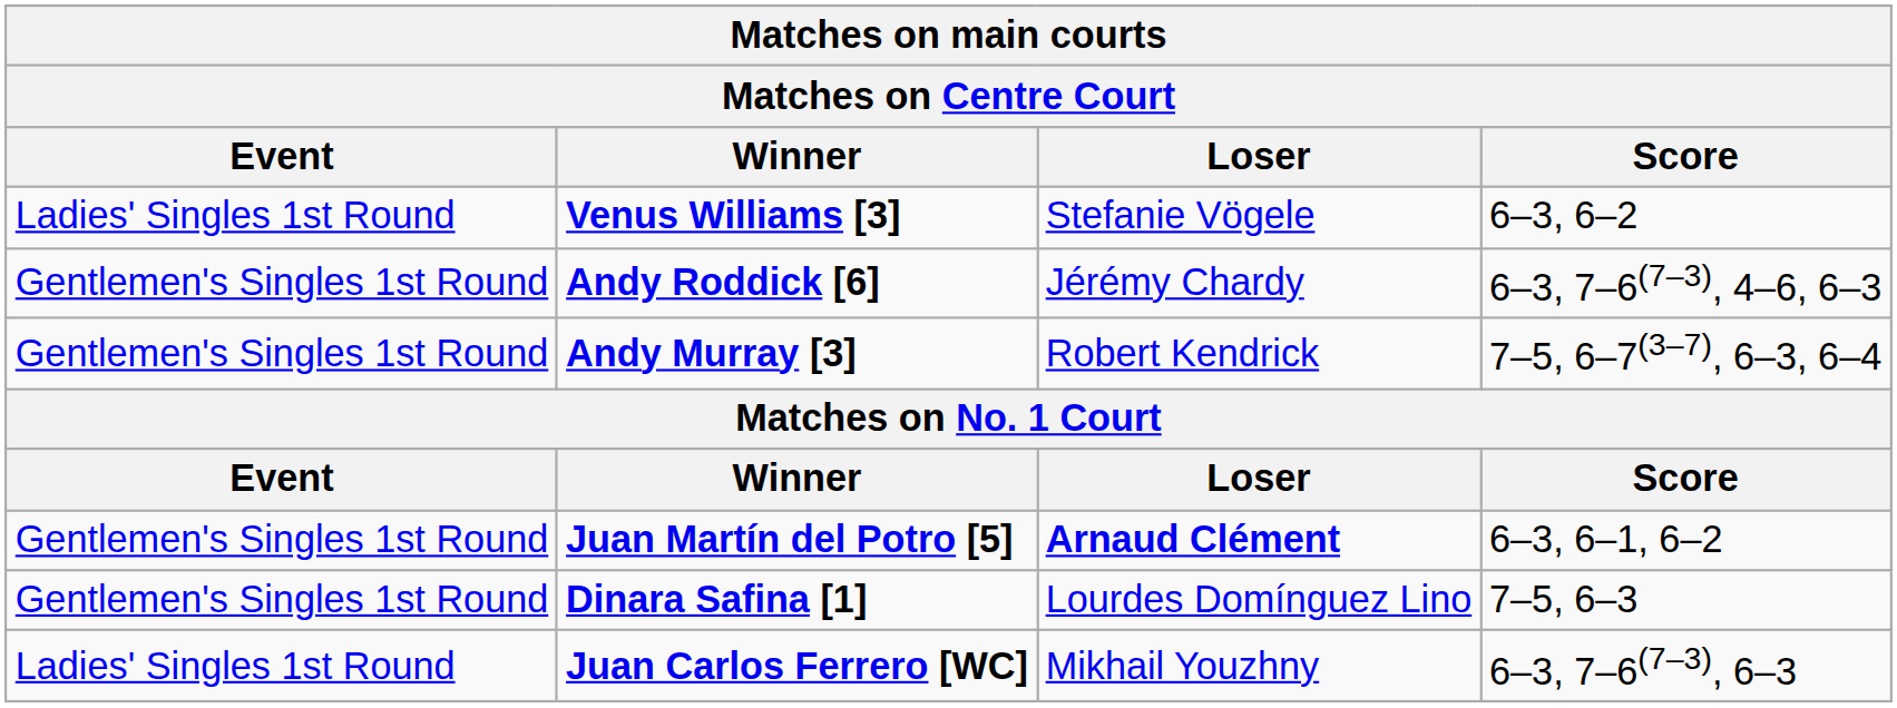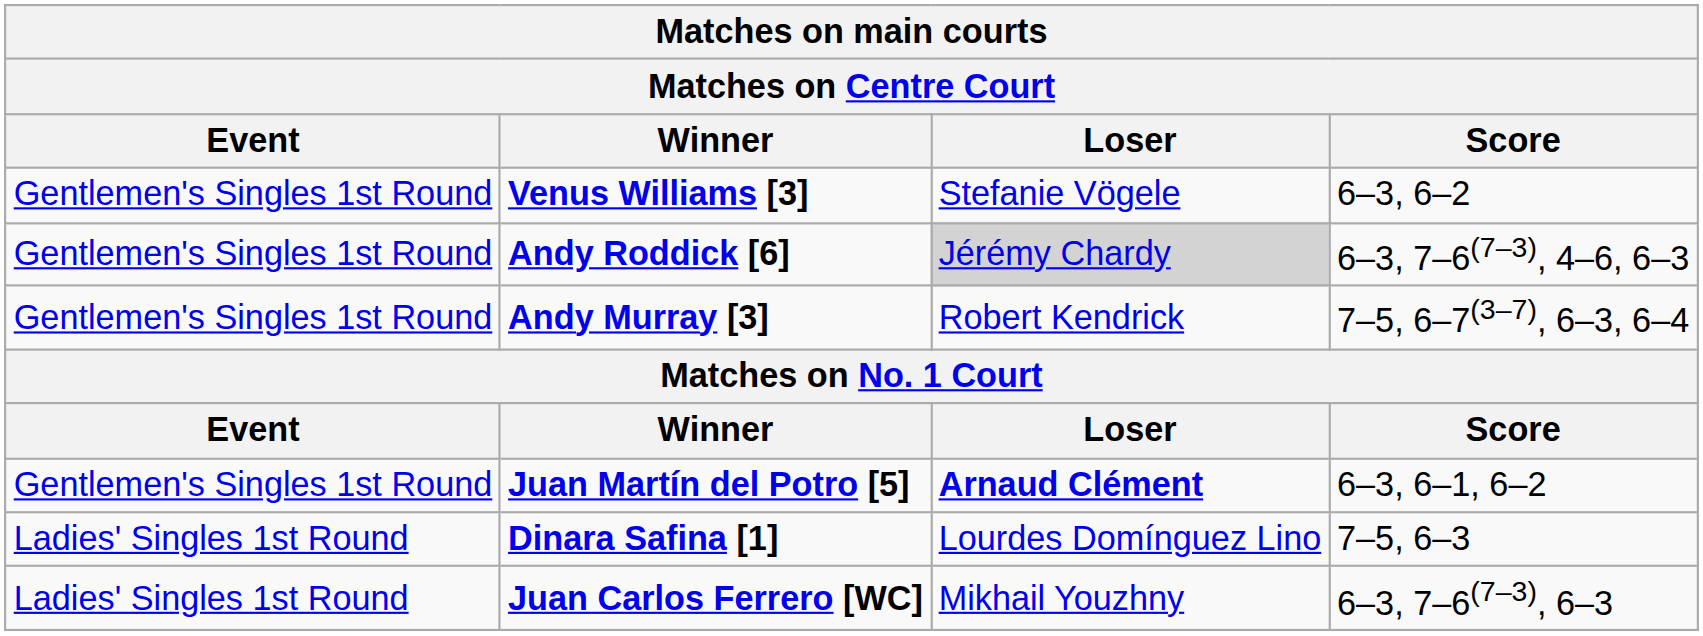 <table class="wikitable collapsible uncollapsed" style="margin:auto;">
 <tr>
 <th colspan="4" style="white-space:nowrap;">Matches on main courts</th>
 </tr>
 <tr>
 <th colspan="4">Matches on <a href='#'>Centre Court</a></th>
 </tr>
 <tr>
 <th>Event</th>
 <th>Winner</th>
 <th>Loser</th>
 <th>Score</th>
 </tr>
 <tr>
-<td><a href='#'>Ladies' Singles 1st Round</a></td>
+<td><a href='#'>Gentlemen's Singles 1st Round</a></td>
 <td> <strong><a href='#'>Venus Williams</a> [3]</strong></td>
 <td> <a href='#'>Stefanie Vögele</a></td>
 <td>6–3, 6–2</td>
 </tr>
 <tr>
 <td><a href='#'>Gentlemen's Singles 1st Round</a></td>
 <td> <strong><a href='#'>Andy Roddick</a> [6]</strong></td>
-<td> <a href='#'>Jérémy Chardy</a></td>
+<td style="background: lightgrey;"> <a href='#'>Jérémy Chardy</a></td>
 <td>6–3, 7–6<sup>(7–3)</sup>, 4–6, 6–3</td>
 </tr>
 <tr>
 <td><a href='#'>Gentlemen's Singles 1st Round</a></td>
 <td> <strong><a href='#'>Andy Murray</a> [3]</strong></td>
 <td> <a href='#'>Robert Kendrick</a></td>
 <td>7–5, 6–7<sup>(3–7)</sup>, 6–3, 6–4</td>
 </tr>
 <tr>
 <th colspan="4">Matches on <a href='#'>No. 1 Court</a></th>
 </tr>
 <tr>
 <th>Event</th>
 <th>Winner</th>
 <th>Loser</th>
 <th>Score</th>
 </tr>
 <tr>
 <td><a href='#'>Gentlemen's Singles 1st Round</a></td>
 <td> <strong><a href='#'>Juan Martín del Potro</a> [5]</strong></td>
 <td><strong> <a href='#'>Arnaud Clément</a></strong></td>
 <td>6–3, 6–1, 6–2</td>
 </tr>
 <tr>
-<td><a href='#'>Gentlemen's Singles 1st Round</a></td>
+<td><a href='#'>Ladies' Singles 1st Round</a></td>
 <td> <strong><a href='#'>Dinara Safina</a> [1]</strong></td>
 <td> <a href='#'>Lourdes Domínguez Lino</a></td>
 <td>7–5, 6–3</td>
 </tr>
 <tr>
 <td><a href='#'>Ladies' Singles 1st Round</a></td>
 <td> <strong><a href='#'>Juan Carlos Ferrero</a> [WC]</strong></td>
 <td> <a href='#'>Mikhail Youzhny</a></td>
 <td>6–3, 7–6<sup>(7–3)</sup>, 6–3</td>
 </tr>
 </table>
